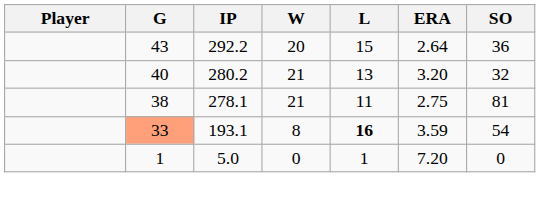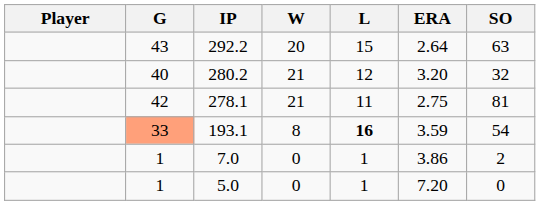 <table class="wikitable sortable">
 <tr>
 <th bgcolor="#DDDDFF" width="16%">Player</th>
 <th bgcolor="#DDDDFF" width="9%">G</th>
 <th bgcolor="#DDDDFF" width="9%">IP</th>
 <th bgcolor="#DDDDFF" width="9%">W</th>
 <th bgcolor="#DDDDFF" width="9%">L</th>
 <th bgcolor="#DDDDFF" width="9%">ERA</th>
 <th bgcolor="#DDDDFF" width="9%">SO</th>
 </tr>
 <tr align="center">
 <td></td>
 <td>43</td>
 <td>292.2</td>
 <td>20</td>
 <td>15</td>
 <td>2.64</td>
-<td>36</td>
+<td>63</td>
 </tr>
 <tr align="center">
 <td></td>
 <td>40</td>
 <td>280.2</td>
 <td>21</td>
-<td>13</td>
+<td>12</td>
 <td>3.20</td>
 <td>32</td>
 </tr>
 <tr align="center">
 <td></td>
-<td>38</td>
+<td>42</td>
 <td>278.1</td>
 <td>21</td>
 <td>11</td>
 <td>2.75</td>
 <td>81</td>
 </tr>
 <tr align="center">
 <td></td>
 <td style="background: lightsalmon;">33</td>
 <td>193.1</td>
 <td>8</td>
 <td><strong>16</strong></td>
 <td>3.59</td>
 <td>54</td>
 </tr>
 <tr align="center">
 <td></td>
 <td>1</td>
+<td>7.0</td>
+<td>0</td>
+<td>1</td>
+<td>3.86</td>
+<td>2</td>
+</tr>
+<tr align="center">
+<td></td>
+<td>1</td>
 <td>5.0</td>
 <td>0</td>
 <td>1</td>
 <td>7.20</td>
 <td>0</td>
 </tr>
 </table>
